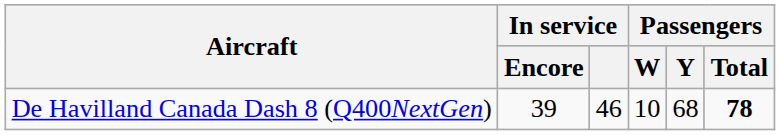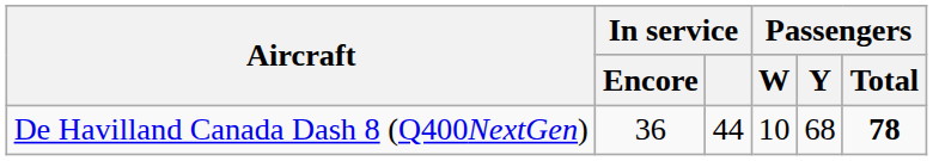 <table class="wikitable" style="text-align:center; margin:0.5em auto">
 <tr>
 <th rowspan="2">Aircraft</th>
 <th colspan="2">In service</th>
 <th colspan="3">Passengers</th>
 </tr>
 <tr>
 <th>Encore</th>
 <th></th>
 <th><abbr>W</abbr></th>
 <th><abbr>Y</abbr></th>
 <th>Total</th>
 </tr>
 <tr>
 <td><a href='#'>De Havilland Canada Dash 8</a> (<a href='#'>Q400<em>NextGen</em></a>)</td>
-<td>39</td>
-<td>46</td>
+<td>36</td>
+<td>44</td>
 <td>10</td>
 <td>68</td>
 <td><strong>78</strong></td>
 </tr>
 </table>
